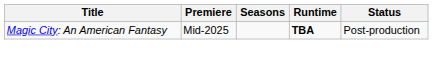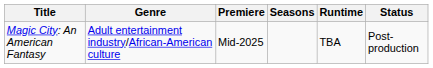 <table class="wikitable sortable" style="width:100%;">
 <tr>
 <th>Title</th>
+<th>Genre</th>
 <th>Premiere</th>
 <th>Seasons</th>
 <th>Runtime</th>
 <th>Status</th>
 </tr>
 <tr>
 <td><em><a href='#'>Magic City</a>: An American Fantasy</em></td>
+<td><a href='#'>Adult entertainment industry</a>/<a href='#'>African-American culture</a></td>
 <td>Mid-2025</td>
 <td></td>
-<td><strong>TBA</strong></td>
+<td>TBA</td>
 <td>Post-production</td>
 </tr>
 </table>
